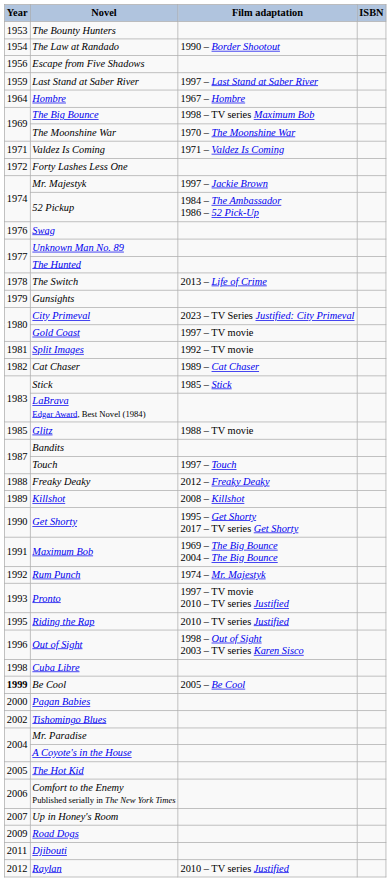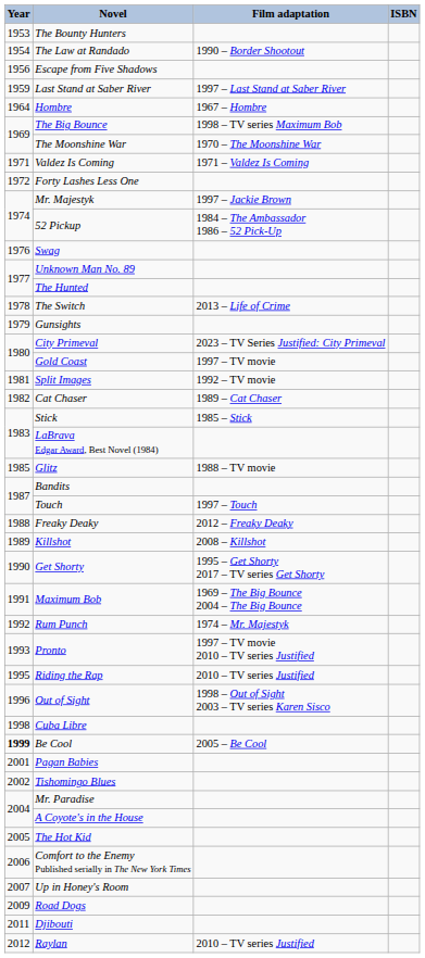 <table class="wikitable sortable" style="font-size:90%">
 <tr style="text-align:center;">
 <th style="background:#B0C4DE;">Year</th>
 <th style="background:#B0C4DE;">Novel</th>
 <th style="background:#B0C4DE;">Film adaptation</th>
 <th style="background:#B0C4DE;">ISBN</th>
 </tr>
 <tr>
 <td>1953</td>
 <td><em>The Bounty Hunters</em></td>
 <td></td>
 <td></td>
 </tr>
 <tr>
 <td>1954</td>
 <td><em>The Law at Randado</em></td>
 <td>1990 – <em><a href='#'>Border Shootout</a></em></td>
 <td></td>
 </tr>
 <tr>
 <td>1956</td>
 <td><em>Escape from Five Shadows</em></td>
 <td></td>
 <td></td>
 </tr>
 <tr>
 <td>1959</td>
 <td><em>Last Stand at Saber River</em></td>
 <td>1997 – <em><a href='#'>Last Stand at Saber River</a></em></td>
 <td></td>
 </tr>
 <tr>
 <td>1964</td>
 <td><em><a href='#'>Hombre</a></em></td>
 <td>1967 – <em><a href='#'>Hombre</a></em></td>
 <td></td>
 </tr>
 <tr>
 <td rowspan="2">1969</td>
 <td><em><a href='#'>The Big Bounce</a></em></td>
 <td>1998 – TV series <em><a href='#'>Maximum Bob</a></em></td>
 <td></td>
 </tr>
 <tr>
 <td><em>The Moonshine War</em></td>
 <td>1970 – <em><a href='#'>The Moonshine War</a></em></td>
 <td></td>
 </tr>
 <tr>
 <td>1971</td>
 <td><em>Valdez Is Coming</em></td>
 <td>1971 – <em><a href='#'>Valdez Is Coming</a></em></td>
 <td></td>
 </tr>
 <tr>
 <td>1972</td>
 <td><em>Forty Lashes Less One</em></td>
 <td></td>
 <td></td>
 </tr>
 <tr>
 <td rowspan="2">1974</td>
 <td><em>Mr. Majestyk</em></td>
 <td>1997 – <em><a href='#'>Jackie Brown</a></em></td>
 <td></td>
 </tr>
 <tr>
 <td><em>52 Pickup</em></td>
 <td>1984 – <em><a href='#'>The Ambassador</a></em><br>1986 – <em><a href='#'>52 Pick-Up</a></em></td>
 <td></td>
 </tr>
 <tr>
 <td>1976</td>
 <td><em><a href='#'>Swag</a></em></td>
 <td></td>
 <td></td>
 </tr>
 <tr>
 <td rowspan="2">1977</td>
 <td><em><a href='#'>Unknown Man No. 89</a></em></td>
 <td></td>
 <td></td>
 </tr>
 <tr>
 <td><em><a href='#'>The Hunted</a></em></td>
 <td></td>
 <td></td>
 </tr>
 <tr>
 <td>1978</td>
 <td><em>The Switch</em></td>
 <td>2013 – <em><a href='#'>Life of Crime</a></em></td>
 <td></td>
 </tr>
 <tr>
 <td>1979</td>
 <td><em>Gunsights</em></td>
 <td></td>
 <td></td>
 </tr>
 <tr>
 <td rowspan="2">1980</td>
 <td><em><a href='#'>City Primeval</a></em></td>
 <td>2023 – TV Series <em><a href='#'>Justified: City Primeval</a></em></td>
 <td></td>
 </tr>
 <tr>
 <td><em><a href='#'>Gold Coast</a></em></td>
 <td>1997 – TV movie</td>
 <td></td>
 </tr>
 <tr>
 <td>1981</td>
 <td><em><a href='#'>Split Images</a></em></td>
 <td>1992 – TV movie</td>
 <td></td>
 </tr>
 <tr>
 <td>1982</td>
 <td><em>Cat Chaser</em></td>
 <td>1989 – <em><a href='#'>Cat Chaser</a></em></td>
 <td></td>
 </tr>
 <tr>
 <td rowspan="2">1983</td>
 <td><em>Stick</em></td>
 <td>1985 – <em><a href='#'>Stick</a></em></td>
 <td></td>
 </tr>
 <tr>
 <td><em><a href='#'>LaBrava</a></em> <br><small><a href='#'>Edgar Award</a>, Best Novel (1984)</small></td>
 <td></td>
 <td></td>
 </tr>
 <tr>
 <td>1985</td>
 <td><em><a href='#'>Glitz</a></em></td>
 <td>1988 – TV movie</td>
 <td></td>
 </tr>
 <tr>
 <td rowspan="2">1987</td>
 <td><em>Bandits</em></td>
 <td></td>
 <td></td>
 </tr>
 <tr>
 <td><em>Touch</em></td>
 <td>1997 – <em><a href='#'>Touch</a></em></td>
 <td></td>
 </tr>
 <tr>
 <td>1988</td>
 <td><em>Freaky Deaky</em></td>
 <td>2012 – <em><a href='#'>Freaky Deaky</a></em></td>
 <td></td>
 </tr>
 <tr>
 <td>1989</td>
 <td><em><a href='#'>Killshot</a></em></td>
 <td>2008 – <em><a href='#'>Killshot</a></em></td>
 <td></td>
 </tr>
 <tr>
 <td>1990</td>
 <td><em><a href='#'>Get Shorty</a></em></td>
 <td>1995 – <em><a href='#'>Get Shorty</a></em><br>2017 – TV series <em><a href='#'>Get Shorty</a></em></td>
 <td></td>
 </tr>
 <tr>
 <td>1991</td>
 <td><em><a href='#'>Maximum Bob</a></em></td>
 <td>1969 – <em><a href='#'>The Big Bounce</a></em> <br> 2004 – <em><a href='#'>The Big Bounce</a></em></td>
 <td></td>
 </tr>
 <tr>
 <td>1992</td>
 <td><em><a href='#'>Rum Punch</a></em></td>
 <td>1974 – <em><a href='#'>Mr. Majestyk</a></em></td>
 <td></td>
 </tr>
 <tr>
 <td>1993</td>
 <td><em><a href='#'>Pronto</a></em></td>
 <td>1997 – TV movie<br>2010 – TV series <em><a href='#'>Justified</a></em></td>
 <td></td>
 </tr>
 <tr>
 <td>1995</td>
 <td><em><a href='#'>Riding the Rap</a></em></td>
 <td>2010 – TV series <em><a href='#'>Justified</a></em></td>
 <td></td>
 </tr>
 <tr>
 <td>1996</td>
 <td><em><a href='#'>Out of Sight</a></em></td>
 <td>1998 – <em><a href='#'>Out of Sight</a></em> <br> 2003 – TV series <em><a href='#'>Karen Sisco</a></em></td>
 <td></td>
 </tr>
 <tr>
 <td>1998</td>
 <td><em><a href='#'>Cuba Libre</a></em></td>
 <td></td>
 <td></td>
 </tr>
 <tr>
 <td><strong>1999</strong></td>
 <td><em>Be Cool</em></td>
 <td>2005 – <em><a href='#'>Be Cool</a></em></td>
 <td></td>
 </tr>
 <tr>
-<td>2000</td>
+<td>2001</td>
 <td><em><a href='#'>Pagan Babies</a></em></td>
 <td></td>
 <td></td>
 </tr>
 <tr>
 <td>2002</td>
 <td><em><a href='#'>Tishomingo Blues</a></em></td>
 <td></td>
 <td></td>
 </tr>
 <tr>
 <td rowspan="2">2004</td>
 <td><em>Mr. Paradise</em></td>
 <td></td>
 <td></td>
 </tr>
 <tr>
 <td><em><a href='#'>A Coyote's in the House</a></em></td>
 <td></td>
 <td></td>
 </tr>
 <tr>
 <td>2005</td>
 <td><em><a href='#'>The Hot Kid</a></em></td>
 <td></td>
 <td></td>
 </tr>
 <tr>
 <td>2006</td>
 <td><em>Comfort to the Enemy</em> <br><small>Published serially in <em>The New York Times</em><br></small></td>
 <td></td>
 <td></td>
 </tr>
 <tr>
 <td>2007</td>
 <td><em>Up in Honey's Room</em></td>
 <td></td>
 <td></td>
 </tr>
 <tr>
 <td>2009</td>
 <td><em><a href='#'>Road Dogs</a></em></td>
 <td></td>
 <td></td>
 </tr>
 <tr>
 <td>2011</td>
 <td><em><a href='#'>Djibouti</a></em></td>
 <td></td>
 <td></td>
 </tr>
 <tr>
 <td>2012</td>
 <td><em><a href='#'>Raylan</a></em></td>
 <td>2010 – TV series <em><a href='#'>Justified</a></em></td>
 <td></td>
 </tr>
 </table>
